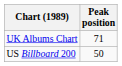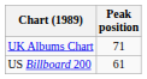 <table class="wikitable sortable">
 <tr>
 <th>Chart (1989)</th>
 <th>Peak<br>position</th>
 </tr>
 <tr>
 <td><a href='#'>UK Albums Chart</a></td>
 <td style="text-align:center;">71</td>
 </tr>
 <tr>
 <td>US <a href='#'><em>Billboard</em> 200</a></td>
-<td style="text-align:center;">50</td>
+<td style="text-align:center;">61</td>
 </tr>
 </table>
